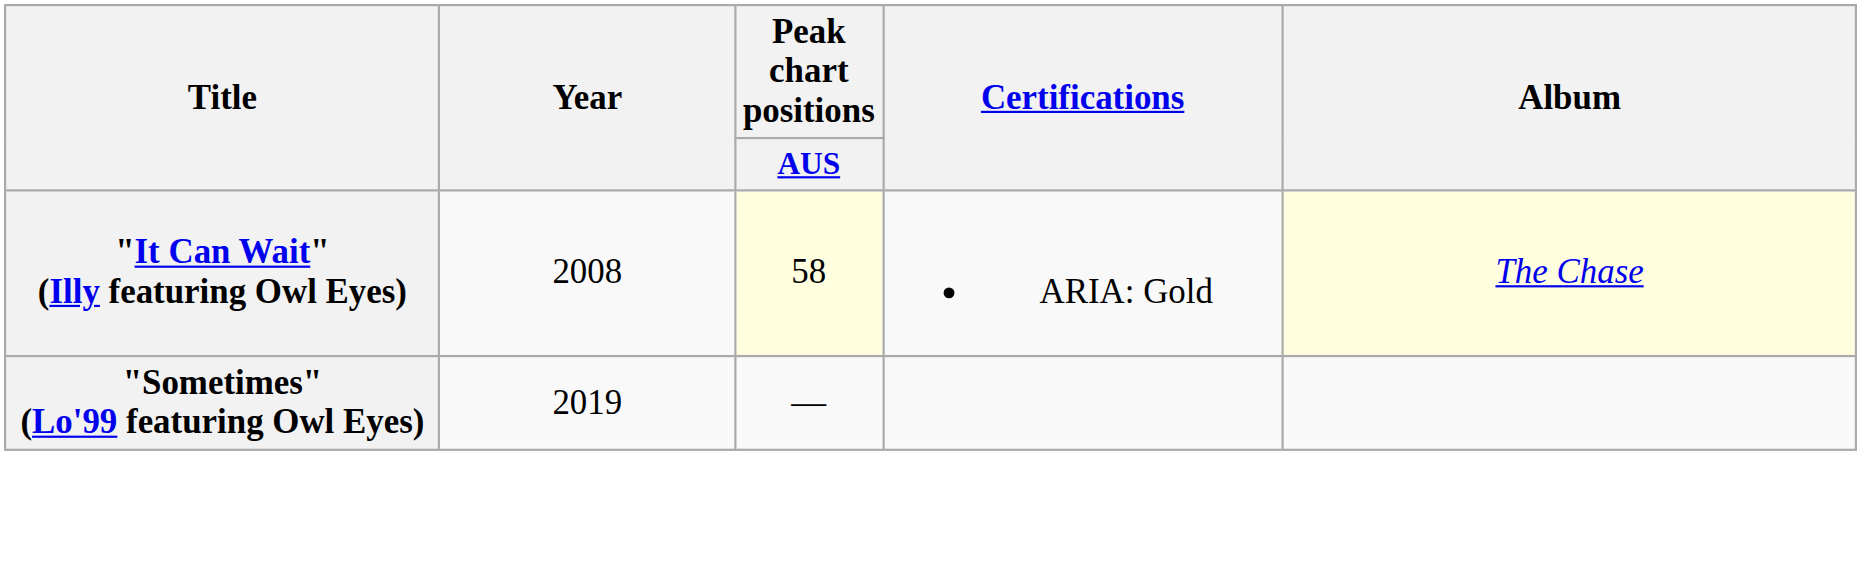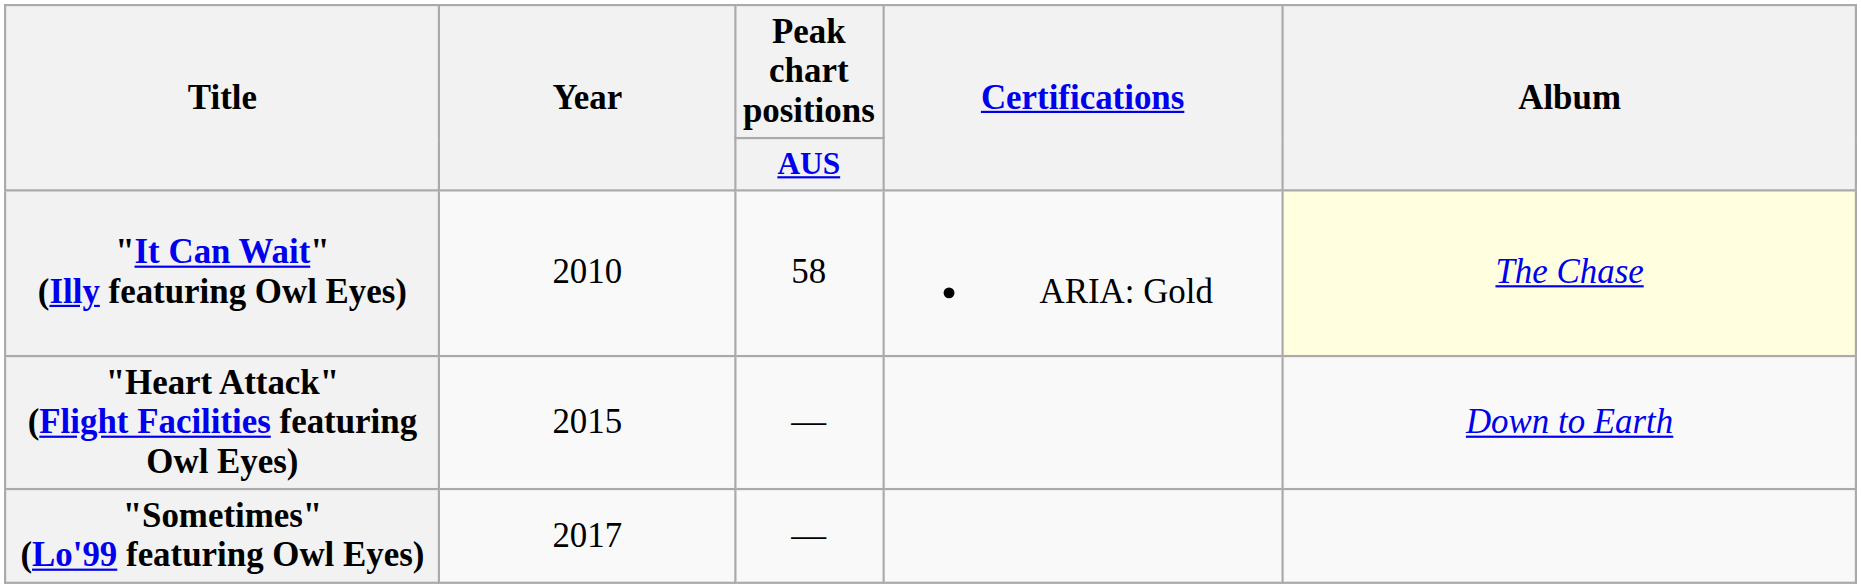 <table class="wikitable plainrowheaders" style="text-align:center;" border="1">
 <tr>
 <th scope="col" rowspan="2" style="width:12em;">Title</th>
 <th scope="col" rowspan="2" style="width:8em;">Year</th>
 <th scope="col" colspan="1">Peak chart positions</th>
 <th scope="col" rowspan="2" style="width:11em;"><a href='#'>Certifications</a></th>
 <th scope="col" rowspan="2" style="width:16em;">Album</th>
 </tr>
 <tr>
 <th scope="col" style="width:3em;font-size:90%;"><a href='#'>AUS</a><br></th>
 </tr>
 <tr>
 <th scope="row">"<a href='#'>It Can Wait</a>"<br><span>(<a href='#'>Illy</a> featuring Owl Eyes)</span></th>
-<td>2008</td>
-<td style="background: lightyellow;">58</td>
+<td>2010</td>
+<td>58</td>
 <td><br><ul><li>ARIA: Gold</li></ul></td>
 <td style="background: lightyellow;"><em><a href='#'>The Chase</a></em></td>
 </tr>
 <tr>
+<th scope="row">"Heart Attack" <br><span>(<a href='#'>Flight Facilities</a> featuring Owl Eyes)</span></th>
+<td>2015</td>
+<td>—</td>
+<td></td>
+<td><em><a href='#'>Down to Earth</a></em></td>
+</tr>
+<tr>
 <th scope="row">"Sometimes"<br><span>(<a href='#'>Lo'99</a> featuring Owl Eyes)</span></th>
-<td>2019</td>
+<td>2017</td>
 <td>—</td>
 <td></td>
 <td></td>
 </tr>
 </table>
